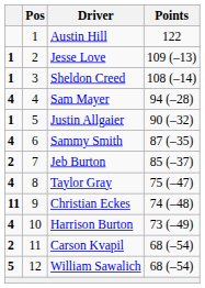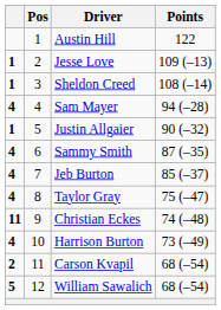 <table class="wikitable" style="font-size: 95%;">
 <tr>
 <th></th>
 <th>Pos</th>
 <th>Driver</th>
 <th>Points</th>
 </tr>
 <tr>
 <td align="left"></td>
 <td style="text-align:center;">1</td>
 <td><a href='#'>Austin Hill</a></td>
 <td style="text-align:center;">122</td>
 </tr>
 <tr>
 <td align="left"> <strong>1</strong></td>
 <td style="text-align:center;">2</td>
 <td><a href='#'>Jesse Love</a></td>
 <td style="text-align:center;">109 (–13)</td>
 </tr>
 <tr>
 <td align="left"> <strong>1</strong></td>
 <td style="text-align:center;">3</td>
 <td><a href='#'>Sheldon Creed</a></td>
 <td style="text-align:center;">108 (–14)</td>
 </tr>
 <tr>
 <td align="left"> <strong>4</strong></td>
 <td style="text-align:center;">4</td>
 <td><a href='#'>Sam Mayer</a></td>
 <td style="text-align:center;">94 (–28)</td>
 </tr>
 <tr>
 <td align="left"> <strong>1</strong></td>
 <td style="text-align:center;">5</td>
 <td><a href='#'>Justin Allgaier</a></td>
 <td style="text-align:center;">90 (–32)</td>
 </tr>
 <tr>
 <td align="left"> <strong>4</strong></td>
 <td style="text-align:center;">6</td>
 <td><a href='#'>Sammy Smith</a></td>
 <td style="text-align:center;">87 (–35)</td>
 </tr>
 <tr>
-<td align="left"> <strong>2</strong></td>
+<td align="left"> <strong>4</strong></td>
 <td style="text-align:center;">7</td>
 <td><a href='#'>Jeb Burton</a></td>
 <td style="text-align:center;">85 (–37)</td>
 </tr>
 <tr>
 <td align="left"> <strong>4</strong></td>
 <td style="text-align:center;">8</td>
 <td><a href='#'>Taylor Gray</a></td>
 <td style="text-align:center;">75 (–47)</td>
 </tr>
 <tr>
 <td align="left"> <strong>11</strong></td>
 <td style="text-align:center;">9</td>
 <td><a href='#'>Christian Eckes</a></td>
 <td style="text-align:center;">74 (–48)</td>
 </tr>
 <tr>
 <td align="left"> <strong>4</strong></td>
 <td style="text-align:center;">10</td>
 <td><a href='#'>Harrison Burton</a></td>
 <td style="text-align:center;">73 (–49)</td>
 </tr>
 <tr>
 <td align="left"> <strong>2</strong></td>
 <td style="text-align:center;">11</td>
 <td><a href='#'>Carson Kvapil</a></td>
 <td style="text-align:center;">68 (–54)</td>
 </tr>
 <tr>
 <td align="left"> <strong>5</strong></td>
 <td style="text-align:center;">12</td>
 <td><a href='#'>William Sawalich</a></td>
 <td style="text-align:center;">68 (–54)</td>
 </tr>
 <tr class="sortbottom">
 <th colspan="9"></th>
 </tr>
 </table>
